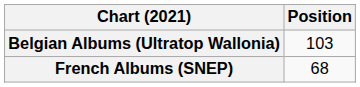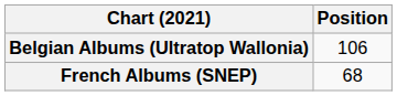 <table class="wikitable sortable plainrowheaders" style="text-align:center">
 <tr>
 <th scope="col">Chart (2021)</th>
 <th scope="col">Position</th>
 </tr>
 <tr>
 <th scope="row">Belgian Albums (Ultratop Wallonia)</th>
-<td>103</td>
+<td>106</td>
 </tr>
 <tr>
 <th scope="row">French Albums (SNEP)</th>
 <td>68</td>
 </tr>
 </table>
